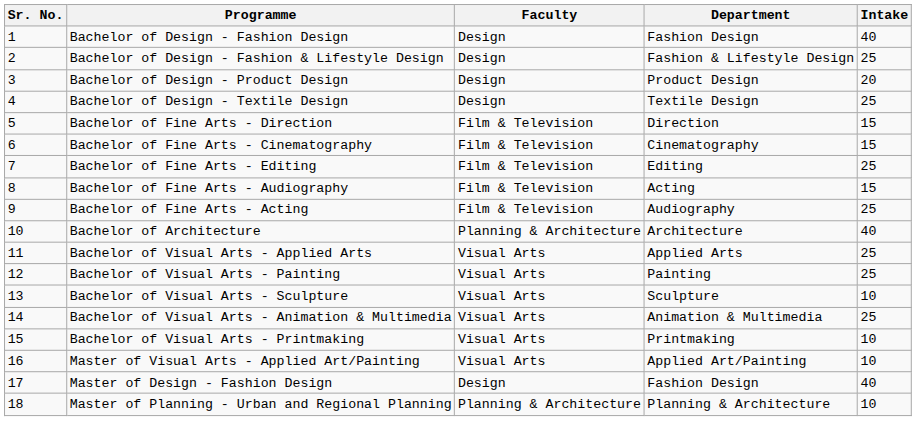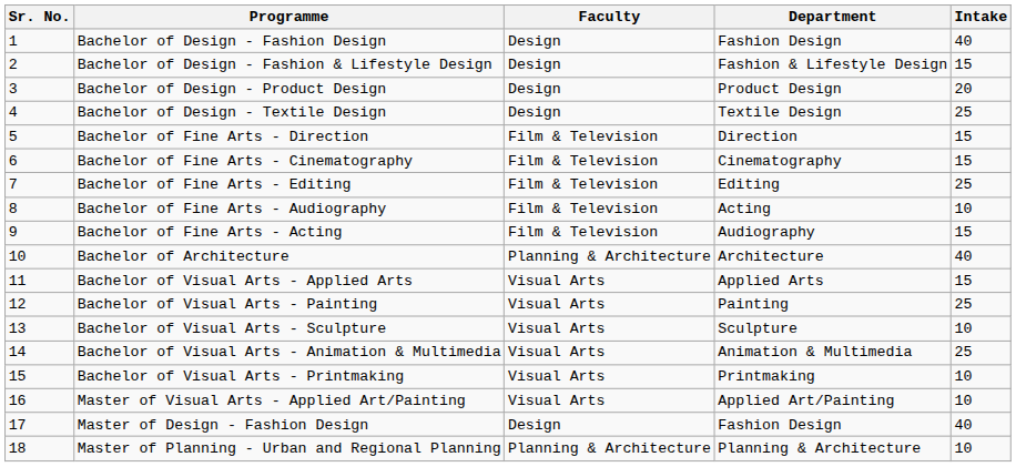 <table class="wikitable sortable">
 <tr>
 <th>Sr. No.</th>
 <th>Programme</th>
 <th>Faculty</th>
 <th>Department</th>
 <th>Intake</th>
 </tr>
 <tr>
 <td>1</td>
 <td>Bachelor of Design - Fashion Design</td>
 <td>Design</td>
 <td>Fashion Design</td>
 <td>40</td>
 </tr>
 <tr>
 <td>2</td>
 <td>Bachelor of Design - Fashion & Lifestyle Design</td>
 <td>Design</td>
 <td>Fashion & Lifestyle Design</td>
-<td>25</td>
+<td>15</td>
 </tr>
 <tr>
 <td>3</td>
 <td>Bachelor of Design - Product Design</td>
 <td>Design</td>
 <td>Product Design</td>
 <td>20</td>
 </tr>
 <tr>
 <td>4</td>
 <td>Bachelor of Design - Textile Design</td>
 <td>Design</td>
 <td>Textile Design</td>
 <td>25</td>
 </tr>
 <tr>
 <td>5</td>
 <td>Bachelor of Fine Arts - Direction</td>
 <td>Film & Television</td>
 <td>Direction</td>
 <td>15</td>
 </tr>
 <tr>
 <td>6</td>
 <td>Bachelor of Fine Arts - Cinematography</td>
 <td>Film & Television</td>
 <td>Cinematography</td>
 <td>15</td>
 </tr>
 <tr>
 <td>7</td>
 <td>Bachelor of Fine Arts - Editing</td>
 <td>Film & Television</td>
 <td>Editing</td>
 <td>25</td>
 </tr>
 <tr>
 <td>8</td>
 <td>Bachelor of Fine Arts - Audiography</td>
 <td>Film & Television</td>
 <td>Acting</td>
-<td>15</td>
+<td>10</td>
 </tr>
 <tr>
 <td>9</td>
 <td>Bachelor of Fine Arts - Acting</td>
 <td>Film & Television</td>
 <td>Audiography</td>
-<td>25</td>
+<td>15</td>
 </tr>
 <tr>
 <td>10</td>
 <td>Bachelor of Architecture</td>
 <td>Planning & Architecture</td>
 <td>Architecture</td>
 <td>40</td>
 </tr>
 <tr>
 <td>11</td>
 <td>Bachelor of Visual Arts - Applied Arts</td>
 <td>Visual Arts</td>
 <td>Applied Arts</td>
-<td>25</td>
+<td>15</td>
 </tr>
 <tr>
 <td>12</td>
 <td>Bachelor of Visual Arts - Painting</td>
 <td>Visual Arts</td>
 <td>Painting</td>
 <td>25</td>
 </tr>
 <tr>
 <td>13</td>
 <td>Bachelor of Visual Arts - Sculpture</td>
 <td>Visual Arts</td>
 <td>Sculpture</td>
 <td>10</td>
 </tr>
 <tr>
 <td>14</td>
 <td>Bachelor of Visual Arts - Animation & Multimedia</td>
 <td>Visual Arts</td>
 <td>Animation & Multimedia</td>
 <td>25</td>
 </tr>
 <tr>
 <td>15</td>
 <td>Bachelor of Visual Arts - Printmaking</td>
 <td>Visual Arts</td>
 <td>Printmaking</td>
 <td>10</td>
 </tr>
 <tr>
 <td>16</td>
 <td>Master of Visual Arts - Applied Art/Painting</td>
 <td>Visual Arts</td>
 <td>Applied Art/Painting</td>
 <td>10</td>
 </tr>
 <tr>
 <td>17</td>
 <td>Master of Design - Fashion Design</td>
 <td>Design</td>
 <td>Fashion Design</td>
 <td>40</td>
 </tr>
 <tr>
 <td>18</td>
 <td>Master of Planning - Urban and Regional Planning</td>
 <td>Planning & Architecture</td>
 <td>Planning & Architecture</td>
 <td>10</td>
 </tr>
 </table>
